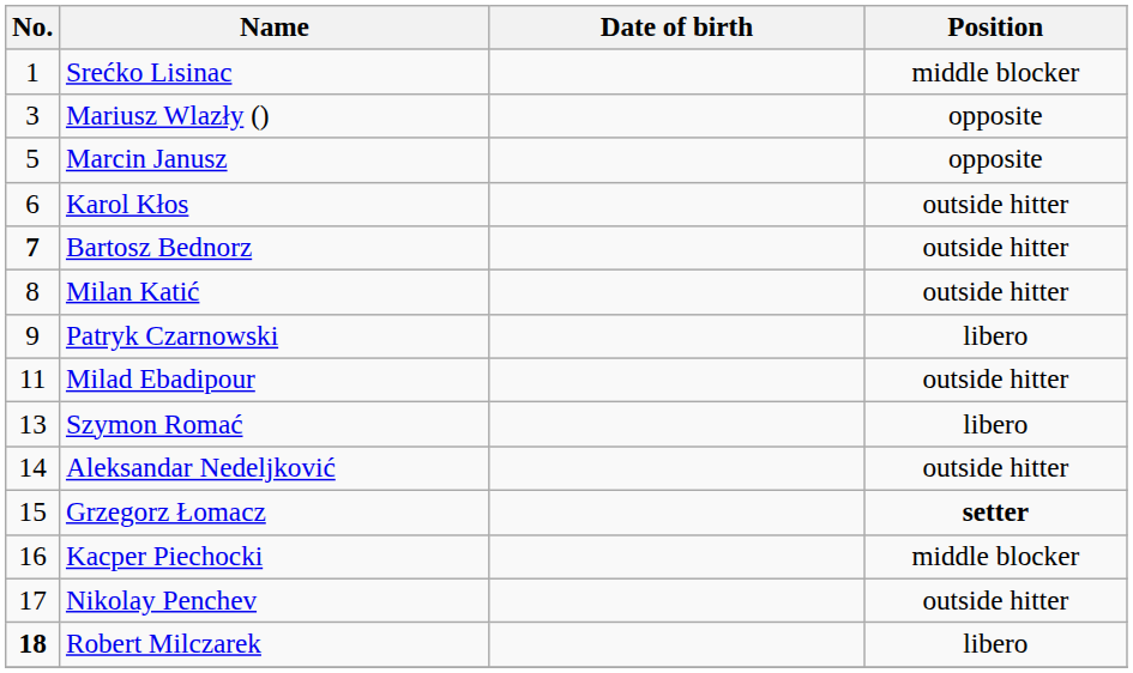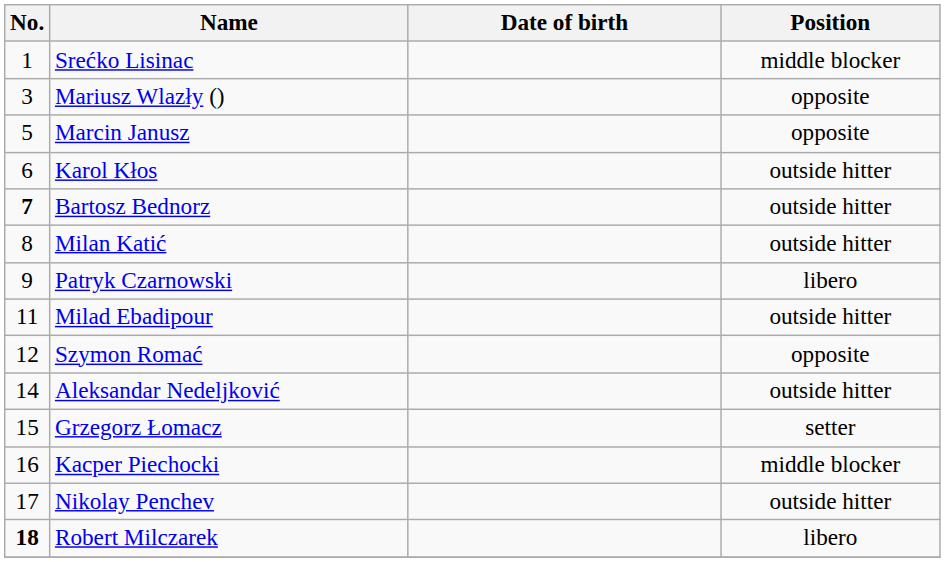 <table class="wikitable sortable" style="font-size:100%; text-align:center;">
 <tr>
 <th>No.</th>
 <th style="width:15em">Name</th>
 <th style="width:13em">Date of birth</th>
 <th style="width:9em">Position</th>
 </tr>
 <tr>
 <td>1</td>
 <td align=left> <a href='#'>Srećko Lisinac</a></td>
 <td align=right></td>
 <td>middle blocker</td>
 </tr>
 <tr>
 <td>3</td>
 <td align=left> <a href='#'>Mariusz Wlazły</a> ()</td>
 <td align=right></td>
 <td>opposite</td>
 </tr>
 <tr>
 <td>5</td>
 <td align=left> <a href='#'>Marcin Janusz</a></td>
 <td align=right></td>
 <td>opposite</td>
 </tr>
 <tr>
 <td>6</td>
 <td align=left> <a href='#'>Karol Kłos</a></td>
 <td align=right></td>
 <td>outside hitter</td>
 </tr>
 <tr>
 <td><strong>7</strong></td>
 <td align=left> <a href='#'>Bartosz Bednorz</a></td>
 <td align=right></td>
 <td>outside hitter</td>
 </tr>
 <tr>
 <td>8</td>
 <td align=left> <a href='#'>Milan Katić</a></td>
 <td align=right></td>
 <td>outside hitter</td>
 </tr>
 <tr>
 <td>9</td>
 <td align=left> <a href='#'>Patryk Czarnowski</a></td>
 <td align=right></td>
 <td>libero</td>
 </tr>
 <tr>
 <td>11</td>
 <td align=left> <a href='#'>Milad Ebadipour</a></td>
 <td align=right></td>
 <td>outside hitter</td>
 </tr>
 <tr>
-<td>13</td>
+<td>12</td>
 <td align=left> <a href='#'>Szymon Romać</a></td>
 <td align=right></td>
-<td>libero</td>
+<td>opposite</td>
 </tr>
 <tr>
 <td>14</td>
 <td align=left> <a href='#'>Aleksandar Nedeljković</a></td>
 <td align=right></td>
 <td>outside hitter</td>
 </tr>
 <tr>
 <td>15</td>
 <td align=left> <a href='#'>Grzegorz Łomacz</a></td>
 <td align=right></td>
-<td><strong>setter</strong></td>
+<td>setter</td>
 </tr>
 <tr>
 <td>16</td>
 <td align=left> <a href='#'>Kacper Piechocki</a></td>
 <td align=right></td>
 <td>middle blocker</td>
 </tr>
 <tr>
 <td>17</td>
 <td align=left> <a href='#'>Nikolay Penchev</a></td>
 <td align=right></td>
 <td>outside hitter</td>
 </tr>
 <tr>
 <td><strong>18</strong></td>
 <td align=left> <a href='#'>Robert Milczarek</a></td>
 <td align=right></td>
 <td>libero</td>
 </tr>
 <tr>
 </tr>
 </table>
